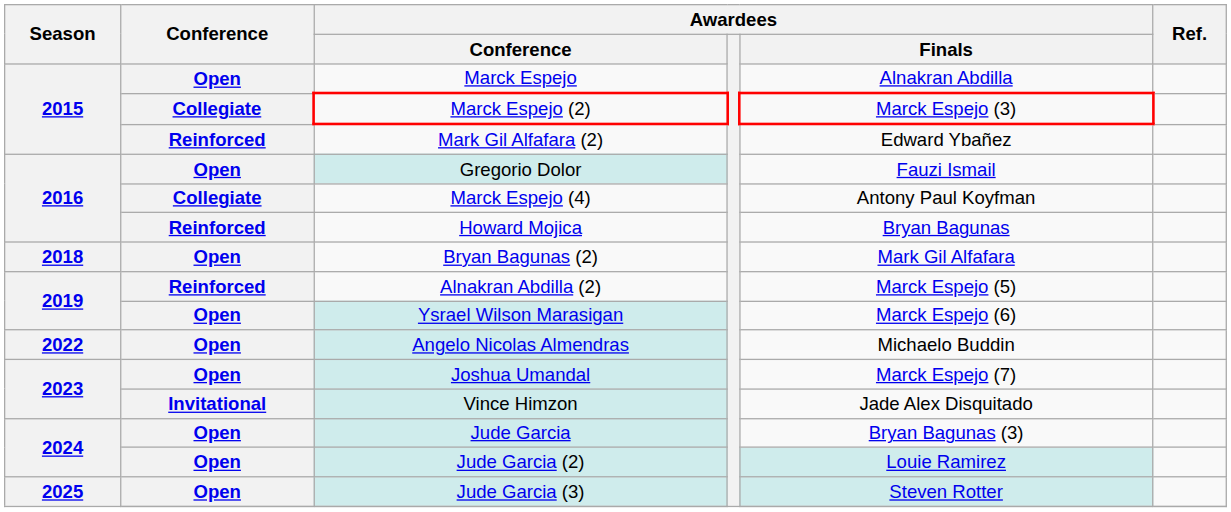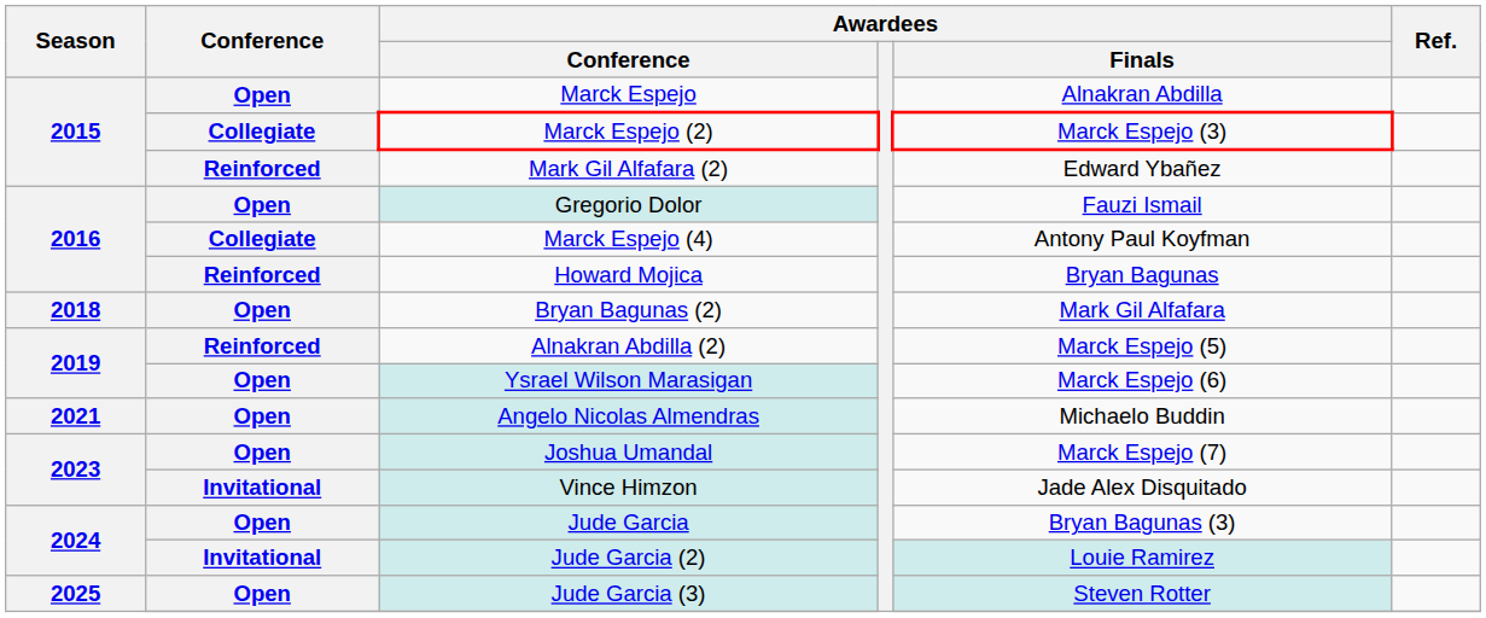 <table class="wikitable" width=75% style="font-size:90%; text-align:center;">
 <tr>
 <th rowspan="2" width="50">Season</th>
 <th rowspan="2" width="90">Conference</th>
 <th colspan="3">Awardees</th>
 <th rowspan="2" width="30">Ref.</th>
 </tr>
 <tr>
 <th width="200">Conference</th>
 <th rowspan="20" width="1%"></th>
 <th width="200">Finals</th>
 </tr>
 <tr>
 <th rowspan="3"><a href='#'>2015</a></th>
 <th><a href='#'>Open</a></th>
 <td style="background-color:"> <a href='#'>Marck Espejo</a><br></td>
 <td style="background-color:"> <a href='#'>Alnakran Abdilla</a><br></td>
 <td></td>
 </tr>
 <tr>
 <th><a href='#'>Collegiate</a></th>
 <td style="background-color:; border: 2px solid red; width:6em"> <a href='#'>Marck Espejo</a> (2)<br></td>
 <td style="background-color:; border: 2px solid red; width:6em"> <a href='#'>Marck Espejo</a> (3)<br></td>
 <td></td>
 </tr>
 <tr>
 <th><a href='#'>Reinforced</a></th>
 <td style="background-color:"> <a href='#'>Mark Gil Alfafara</a> (2)<br></td>
 <td style="background-color:"> Edward Ybañez<br></td>
 <td></td>
 </tr>
 <tr>
 <th rowspan="3"><a href='#'>2016</a></th>
 <th><a href='#'>Open</a></th>
 <td style="background-color:#CFECEC"> Gregorio Dolor<br></td>
 <td style="background-color:"> <a href='#'>Fauzi Ismail</a><br></td>
 <td></td>
 </tr>
 <tr>
 <th><a href='#'>Collegiate</a></th>
 <td style="background-color:"> <a href='#'>Marck Espejo</a> (4)<br></td>
 <td style="background-color:"> Antony Paul Koyfman<br></td>
 <td></td>
 </tr>
 <tr>
 <th><a href='#'>Reinforced</a></th>
 <td style="background-color:"> <a href='#'>Howard Mojica</a><br></td>
 <td style="background-color:"> <a href='#'>Bryan Bagunas</a><br></td>
 <td></td>
 </tr>
 <tr>
 <th><a href='#'>2018</a></th>
 <th><a href='#'>Open</a></th>
 <td style="background-color:"> <a href='#'>Bryan Bagunas</a> (2)<br></td>
 <td style="background-color:"> <a href='#'>Mark Gil Alfafara</a><br></td>
 <td></td>
 </tr>
 <tr>
 <th rowspan="2"><a href='#'>2019</a></th>
 <th><a href='#'>Reinforced</a></th>
 <td style="background-color:"> <a href='#'>Alnakran Abdilla</a> (2)<br></td>
 <td style="background-color:"> <a href='#'>Marck Espejo</a> (5)<br></td>
 <td></td>
 </tr>
 <tr>
 <th><a href='#'>Open</a></th>
 <td style="background-color:#CFECEC"> <a href='#'>Ysrael Wilson Marasigan</a><br></td>
 <td style="background-color:"> <a href='#'>Marck Espejo</a> (6)<br></td>
 <td></td>
 </tr>
 <tr>
-<th><a href='#'>2022</a></th>
+<th><a href='#'>2021</a></th>
 <th><a href='#'>Open</a></th>
 <td style="background-color:#CFECEC"> <a href='#'>Angelo Nicolas Almendras</a><br></td>
 <td style="background-color:"> Michaelo Buddin<br></td>
 <td></td>
 </tr>
 <tr>
 <th rowspan="2"><a href='#'>2023</a></th>
 <th><a href='#'>Open</a></th>
 <td style="background-color:#CFECEC"> <a href='#'>Joshua Umandal</a><br></td>
 <td style="background-color:"> <a href='#'>Marck Espejo</a> (7)<br></td>
 <td></td>
 </tr>
 <tr>
 <th><a href='#'>Invitational</a></th>
 <td style="background-color:#CFECEC"> Vince Himzon<br></td>
 <td style="background-color:"> Jade Alex Disquitado<br></td>
 <td></td>
 </tr>
 <tr>
 <th rowspan="2"><a href='#'>2024</a></th>
 <th><a href='#'>Open</a></th>
 <td style="background-color:#CFECEC"> <a href='#'>Jude Garcia</a><br></td>
 <td style="background-color:"> <a href='#'>Bryan Bagunas</a> (3)<br></td>
 <td></td>
 </tr>
 <tr>
-<th><a href='#'>Open</a></th>
+<th><a href='#'>Invitational</a></th>
 <td style="background-color:#CFECEC"> <a href='#'>Jude Garcia</a> (2)<br></td>
 <td style="background-color:#CFECEC"> <a href='#'>Louie Ramirez</a><br></td>
 <td></td>
 </tr>
 <tr>
 <th rowspan="2"><a href='#'>2025</a></th>
 <th><a href='#'>Open</a></th>
 <td style="background-color:#CFECEC"> <a href='#'>Jude Garcia</a> (3)<br></td>
 <td style="background-color:#CFECEC"> <a href='#'>Steven Rotter</a><br></td>
 <td></td>
 </tr>
 <tr>
 </tr>
 </table>
